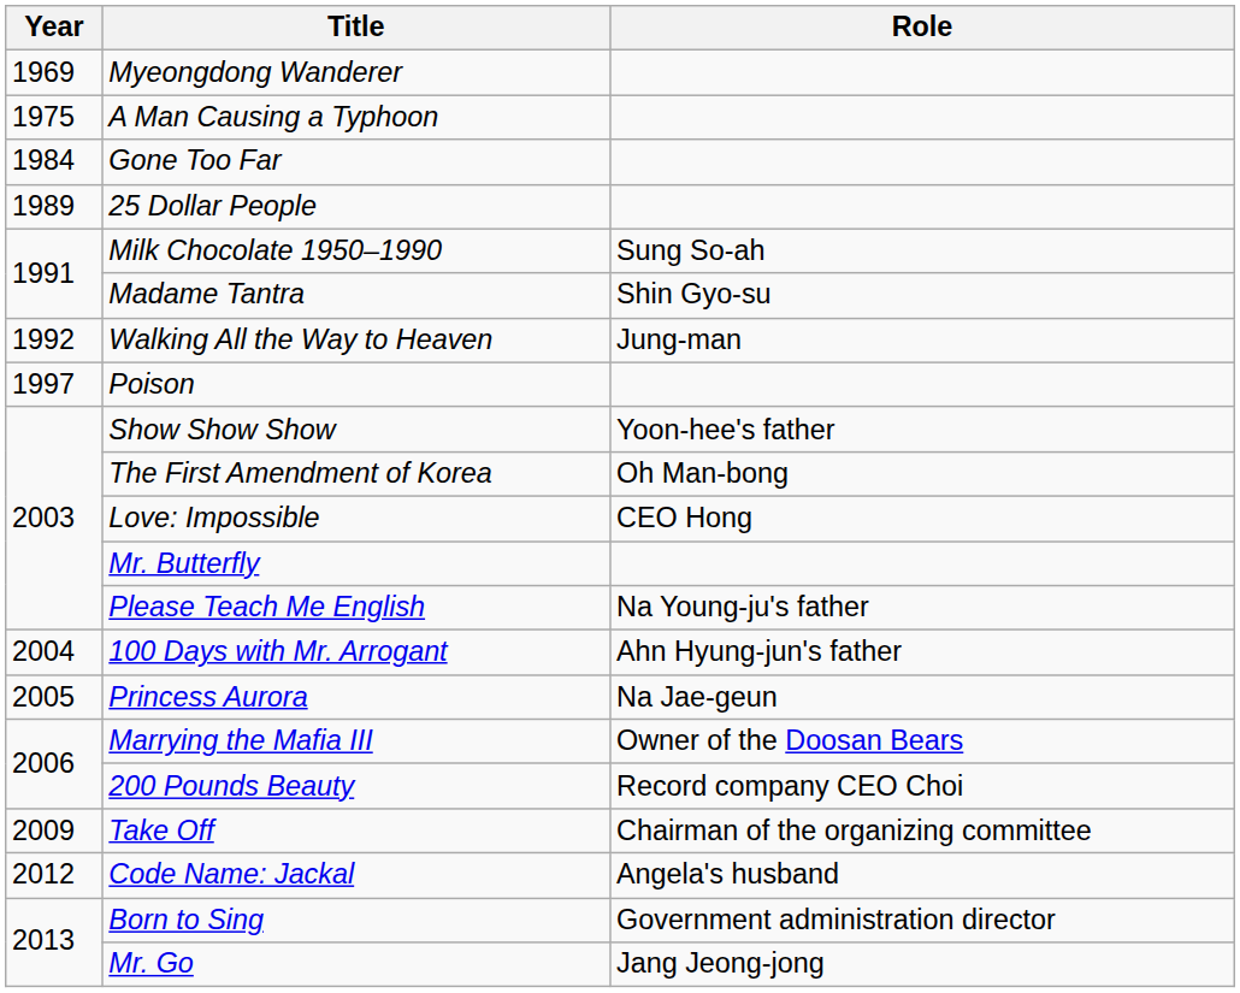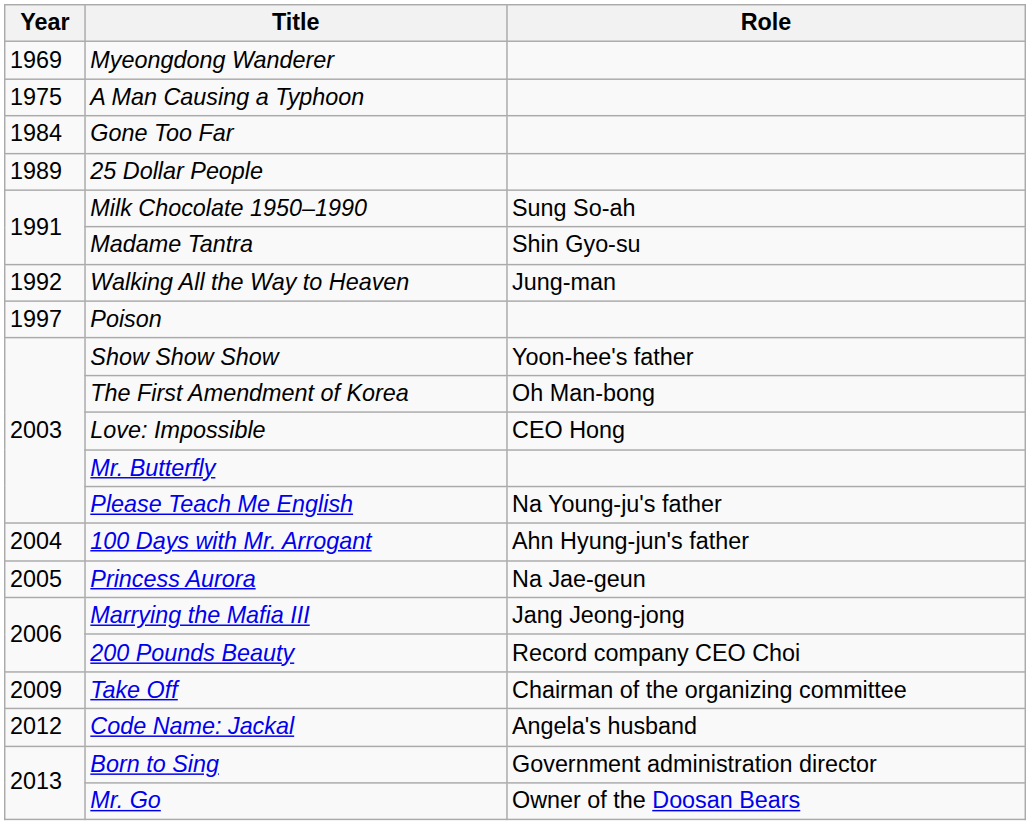 <table class="wikitable" style="width:700px">
 <tr>
 <th>Year</th>
 <th>Title</th>
 <th>Role</th>
 </tr>
 <tr>
 <td>1969</td>
 <td><em>Myeongdong Wanderer</em></td>
 <td></td>
 </tr>
 <tr>
 <td>1975</td>
 <td><em>A Man Causing a Typhoon</em></td>
 <td></td>
 </tr>
 <tr>
 <td>1984</td>
 <td><em>Gone Too Far</em></td>
 <td></td>
 </tr>
 <tr>
 <td>1989</td>
 <td><em>25 Dollar People</em></td>
 <td></td>
 </tr>
 <tr>
 <td rowspan="2">1991</td>
 <td><em>Milk Chocolate 1950–1990</em></td>
 <td>Sung So-ah</td>
 </tr>
 <tr>
 <td><em>Madame Tantra</em></td>
 <td>Shin Gyo-su</td>
 </tr>
 <tr>
 <td>1992</td>
 <td><em>Walking All the Way to Heaven</em></td>
 <td>Jung-man</td>
 </tr>
 <tr>
 <td>1997</td>
 <td><em>Poison</em></td>
 <td></td>
 </tr>
 <tr>
 <td rowspan="5">2003</td>
 <td><em>Show Show Show</em></td>
 <td>Yoon-hee's father</td>
 </tr>
 <tr>
 <td><em>The First Amendment of Korea</em></td>
 <td>Oh Man-bong</td>
 </tr>
 <tr>
 <td><em>Love: Impossible</em></td>
 <td>CEO Hong</td>
 </tr>
 <tr>
 <td><em><a href='#'>Mr. Butterfly</a></em></td>
 <td></td>
 </tr>
 <tr>
 <td><em><a href='#'>Please Teach Me English</a></em></td>
 <td>Na Young-ju's father</td>
 </tr>
 <tr>
 <td>2004</td>
 <td><em><a href='#'>100 Days with Mr. Arrogant</a></em></td>
 <td>Ahn Hyung-jun's father</td>
 </tr>
 <tr>
 <td>2005</td>
 <td><em><a href='#'>Princess Aurora</a></em></td>
 <td>Na Jae-geun</td>
 </tr>
 <tr>
 <td rowspan="2">2006</td>
 <td><em><a href='#'>Marrying the Mafia III</a></em></td>
-<td>Owner of the <a href='#'>Doosan Bears</a></td>
+<td>Jang Jeong-jong</td>
 </tr>
 <tr>
 <td><em><a href='#'>200 Pounds Beauty</a></em></td>
 <td>Record company CEO Choi</td>
 </tr>
 <tr>
 <td>2009</td>
 <td><em><a href='#'>Take Off</a></em></td>
 <td>Chairman of the organizing committee</td>
 </tr>
 <tr>
 <td>2012</td>
 <td><em><a href='#'>Code Name: Jackal</a></em></td>
 <td>Angela's husband</td>
 </tr>
 <tr>
 <td rowspan="2">2013</td>
 <td><em><a href='#'>Born to Sing</a></em></td>
 <td>Government administration director</td>
 </tr>
 <tr>
 <td><em><a href='#'>Mr. Go</a></em></td>
-<td>Jang Jeong-jong</td>
+<td>Owner of the <a href='#'>Doosan Bears</a></td>
 </tr>
 </table>
